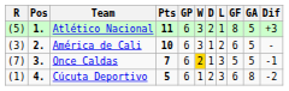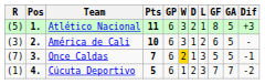 <table class="wikitable sortable" style="text-align: center;">
 <tr>
 <th align="center">R</th>
 <th align="center">Pos</th>
 <th align="center">Team</th>
 <th align="center">Pts</th>
 <th align="center">GP</th>
 <th align="center">W</th>
 <th align="center">D</th>
 <th align="center">L</th>
 <th align="center">GF</th>
 <th align="center">GA</th>
 <th align="center">Dif</th>
 </tr>
 <tr style="background: #CCFFCC;">
 <td>(5)</td>
 <td><strong>1.</strong></td>
 <td align="left"><a href='#'>Atlético Nacional</a></td>
 <td><strong>11</strong></td>
 <td>6</td>
 <td>3</td>
 <td>2</td>
 <td>1</td>
 <td>8</td>
 <td>5</td>
 <td>+3</td>
 </tr>
 <tr>
 <td>(3)</td>
 <td><strong>2.</strong></td>
 <td align="left"><a href='#'>América de Cali</a></td>
 <td><strong>10</strong></td>
 <td>6</td>
 <td>3</td>
 <td>1</td>
 <td>2</td>
 <td>6</td>
 <td>5</td>
 <td>-</td>
 </tr>
 <tr>
 <td>(7)</td>
 <td><strong>3.</strong></td>
 <td align="left"><a href='#'>Once Caldas</a></td>
 <td><strong>7</strong></td>
 <td>6</td>
 <td style="background: gold;">2</td>
 <td>1</td>
 <td>3</td>
 <td>5</td>
 <td>5</td>
 <td>-1</td>
 </tr>
 <tr>
 <td>(1)</td>
 <td><strong>4.</strong></td>
 <td align="left"><a href='#'>Cúcuta Deportivo</a></td>
 <td><strong>5</strong></td>
 <td>6</td>
 <td>1</td>
 <td>2</td>
 <td>3</td>
-<td>6</td>
-<td>8</td>
+<td>7</td>
+<td>7</td>
 <td>-2</td>
 </tr>
 </table>
